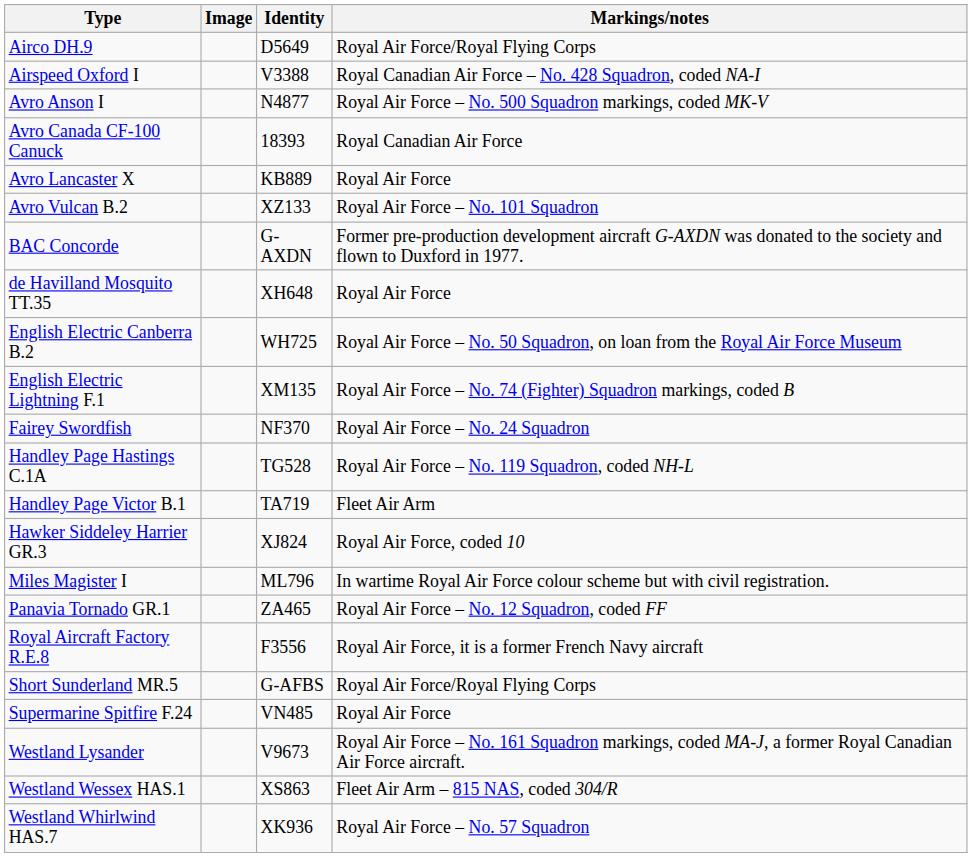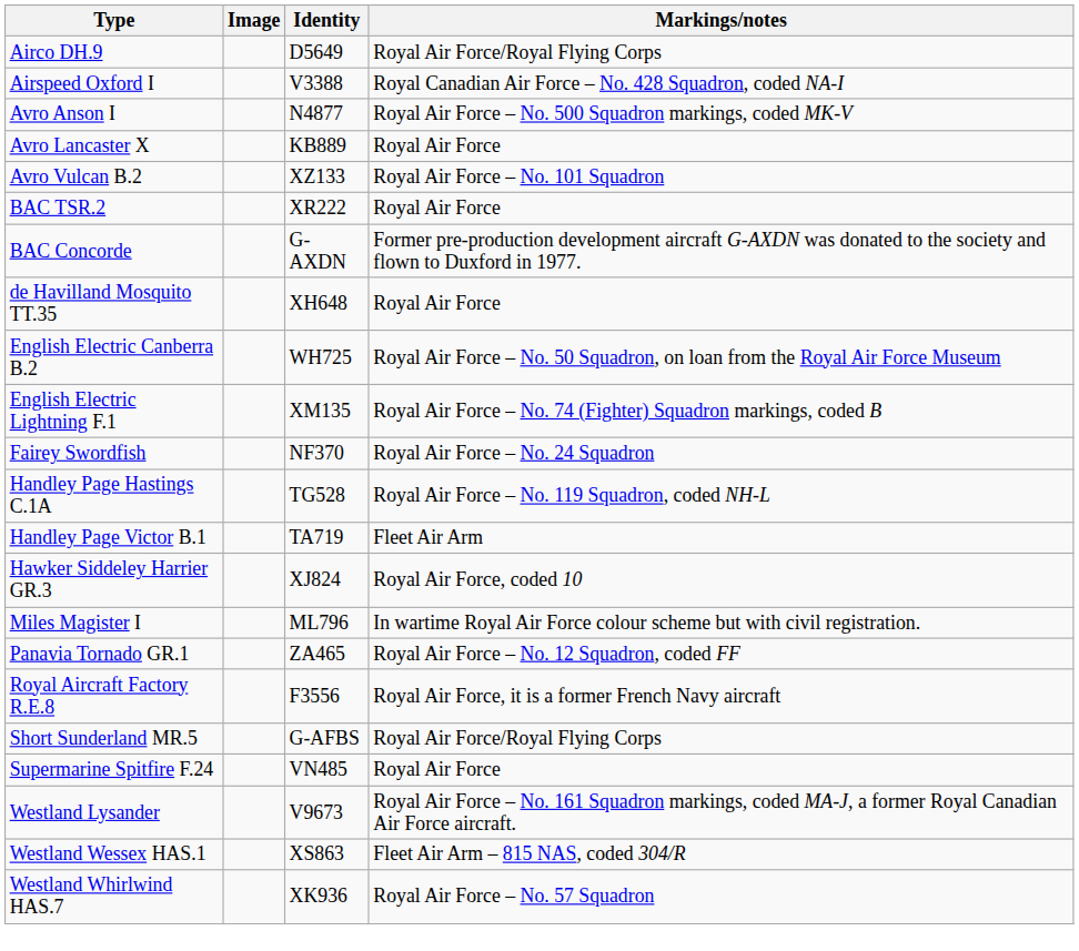 <table class="wikitable">
 <tr>
 <th>Type</th>
 <th>Image</th>
 <th>Identity</th>
 <th>Markings/notes</th>
 </tr>
 <tr>
 <td><a href='#'>Airco DH.9</a></td>
 <td></td>
 <td>D5649</td>
 <td>Royal Air Force/Royal Flying Corps</td>
 </tr>
 <tr>
 <td><a href='#'>Airspeed Oxford</a> I</td>
 <td></td>
 <td>V3388</td>
 <td>Royal Canadian Air Force – <a href='#'>No. 428 Squadron</a>, coded <em>NA-I</em></td>
 </tr>
 <tr>
 <td><a href='#'>Avro Anson</a> I</td>
 <td></td>
 <td>N4877</td>
 <td>Royal Air Force – <a href='#'>No. 500 Squadron</a> markings, coded <em>MK-V</em></td>
 </tr>
 <tr>
-<td><a href='#'>Avro Canada CF-100 Canuck</a></td>
-<td></td>
-<td>18393</td>
-<td>Royal Canadian Air Force</td>
-</tr>
-<tr>
 <td><a href='#'>Avro Lancaster</a> X</td>
 <td></td>
 <td>KB889</td>
 <td>Royal Air Force</td>
 </tr>
 <tr>
 <td><a href='#'>Avro Vulcan</a> B.2</td>
 <td></td>
 <td>XZ133</td>
 <td>Royal Air Force – <a href='#'>No. 101 Squadron</a></td>
+</tr>
+<tr>
+<td><a href='#'>BAC TSR.2</a></td>
+<td></td>
+<td>XR222</td>
+<td>Royal Air Force</td>
 </tr>
 <tr>
 <td><a href='#'>BAC Concorde</a></td>
 <td></td>
 <td>G-AXDN</td>
 <td>Former pre-production development aircraft <em>G-AXDN</em> was donated to the society and flown to Duxford in 1977.</td>
 </tr>
 <tr>
 <td><a href='#'>de Havilland Mosquito</a> TT.35</td>
 <td></td>
 <td>XH648</td>
 <td>Royal Air Force</td>
 </tr>
 <tr>
 <td><a href='#'>English Electric Canberra</a> B.2</td>
 <td></td>
 <td>WH725</td>
 <td>Royal Air Force – <a href='#'>No. 50 Squadron</a>, on loan from the <a href='#'>Royal Air Force Museum</a></td>
 </tr>
 <tr>
 <td><a href='#'>English Electric Lightning</a> F.1</td>
 <td></td>
 <td>XM135</td>
 <td>Royal Air Force – <a href='#'>No. 74 (Fighter) Squadron</a> markings, coded <em>B</em></td>
 </tr>
 <tr>
 <td><a href='#'>Fairey Swordfish</a></td>
 <td></td>
 <td>NF370</td>
 <td>Royal Air Force – <a href='#'>No. 24 Squadron</a></td>
 </tr>
 <tr>
 <td><a href='#'>Handley Page Hastings</a> C.1A</td>
 <td></td>
 <td>TG528</td>
 <td>Royal Air Force – <a href='#'>No. 119 Squadron</a>, coded <em>NH-L</em></td>
 </tr>
 <tr>
 <td><a href='#'>Handley Page Victor</a> B.1</td>
 <td></td>
 <td>TA719</td>
 <td>Fleet Air Arm</td>
 </tr>
 <tr>
 <td><a href='#'>Hawker Siddeley Harrier</a> GR.3</td>
 <td></td>
 <td>XJ824</td>
 <td>Royal Air Force, coded <em>10</em></td>
 </tr>
 <tr>
 <td><a href='#'>Miles Magister</a> I</td>
 <td></td>
 <td>ML796</td>
 <td>In wartime Royal Air Force colour scheme but with civil registration.</td>
 </tr>
 <tr>
 <td><a href='#'>Panavia Tornado</a> GR.1</td>
 <td></td>
 <td>ZA465</td>
 <td>Royal Air Force – <a href='#'>No. 12 Squadron</a>, coded <em>FF</em></td>
 </tr>
 <tr>
 <td><a href='#'>Royal Aircraft Factory R.E.8</a></td>
 <td></td>
 <td>F3556</td>
 <td>Royal Air Force, it is a former French Navy aircraft</td>
 </tr>
 <tr>
 <td><a href='#'>Short Sunderland</a> MR.5</td>
 <td></td>
 <td>G-AFBS</td>
 <td>Royal Air Force/Royal Flying Corps</td>
 </tr>
 <tr>
 <td><a href='#'>Supermarine Spitfire</a> F.24</td>
 <td></td>
 <td>VN485</td>
 <td>Royal Air Force</td>
 </tr>
 <tr>
 <td><a href='#'>Westland Lysander</a></td>
 <td></td>
 <td>V9673</td>
 <td>Royal Air Force – <a href='#'>No. 161 Squadron</a> markings, coded <em>MA-J</em>, a former Royal Canadian Air Force aircraft.</td>
 </tr>
 <tr>
 <td><a href='#'>Westland Wessex</a> HAS.1</td>
 <td></td>
 <td>XS863</td>
 <td>Fleet Air Arm – <a href='#'>815 NAS</a>,  coded <em>304/R</em></td>
 </tr>
 <tr>
 <td><a href='#'>Westland Whirlwind</a> HAS.7</td>
 <td></td>
 <td>XK936</td>
 <td>Royal Air Force – <a href='#'>No. 57 Squadron</a></td>
 </tr>
 <tr>
 </tr>
 </table>
